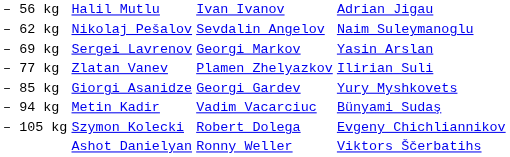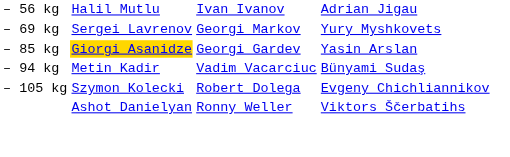 <table>
 <tr>
 <td>– 56 kg<br></td>
 <td> <a href='#'>Halil Mutlu</a></td>
 <td> <a href='#'>Ivan Ivanov</a></td>
 <td> <a href='#'>Adrian Jigau</a></td>
 </tr>
 <tr>
-<td>– 62 kg<br></td>
-<td> <a href='#'>Nikolaj Pešalov</a></td>
-<td> <a href='#'>Sevdalin Angelov</a></td>
-<td> <a href='#'>Naim Suleymanoglu</a></td>
-</tr>
-<tr>
 <td>– 69 kg<br></td>
 <td> <a href='#'>Sergei Lavrenov</a></td>
 <td> <a href='#'>Georgi Markov</a></td>
-<td> <a href='#'>Yasin Arslan</a></td>
-</tr>
-<tr>
-<td>– 77 kg<br></td>
-<td> <a href='#'>Zlatan Vanev</a></td>
-<td> <a href='#'>Plamen Zhelyazkov</a></td>
-<td> <a href='#'>Ilirian Suli</a></td>
+<td> <a href='#'>Yury Myshkovets</a></td>
 </tr>
 <tr>
 <td>– 85 kg<br></td>
-<td> <a href='#'>Giorgi Asanidze</a></td>
+<td style="background: gold;"> <a href='#'>Giorgi Asanidze</a></td>
 <td> <a href='#'>Georgi Gardev</a></td>
-<td> <a href='#'>Yury Myshkovets</a></td>
+<td> <a href='#'>Yasin Arslan</a></td>
 </tr>
 <tr>
 <td>– 94 kg<br></td>
 <td> <a href='#'>Metin Kadir</a></td>
 <td> <a href='#'>Vadim Vacarciuc</a></td>
 <td> <a href='#'>Bünyami Sudaş</a></td>
 </tr>
 <tr>
 <td>– 105 kg<br></td>
 <td> <a href='#'>Szymon Kolecki</a></td>
 <td> <a href='#'>Robert Dolega</a></td>
 <td> <a href='#'>Evgeny Chichliannikov</a></td>
 </tr>
 <tr>
 <td><br></td>
 <td> <a href='#'>Ashot Danielyan</a></td>
 <td> <a href='#'>Ronny Weller</a></td>
 <td> <a href='#'>Viktors Ščerbatihs</a></td>
 </tr>
 </table>
